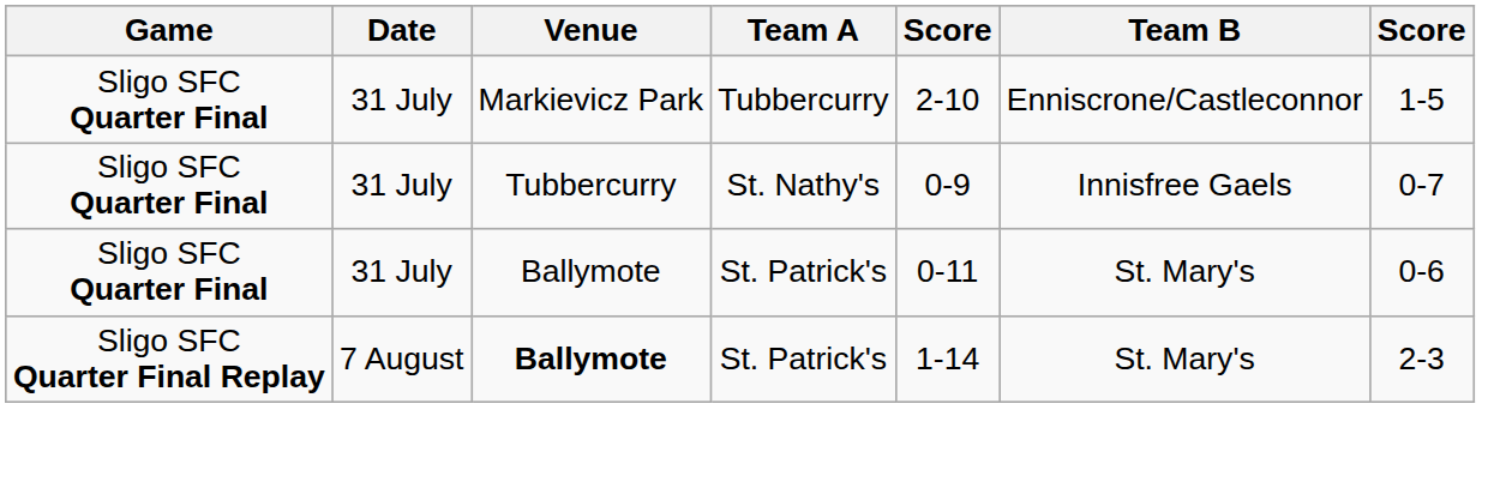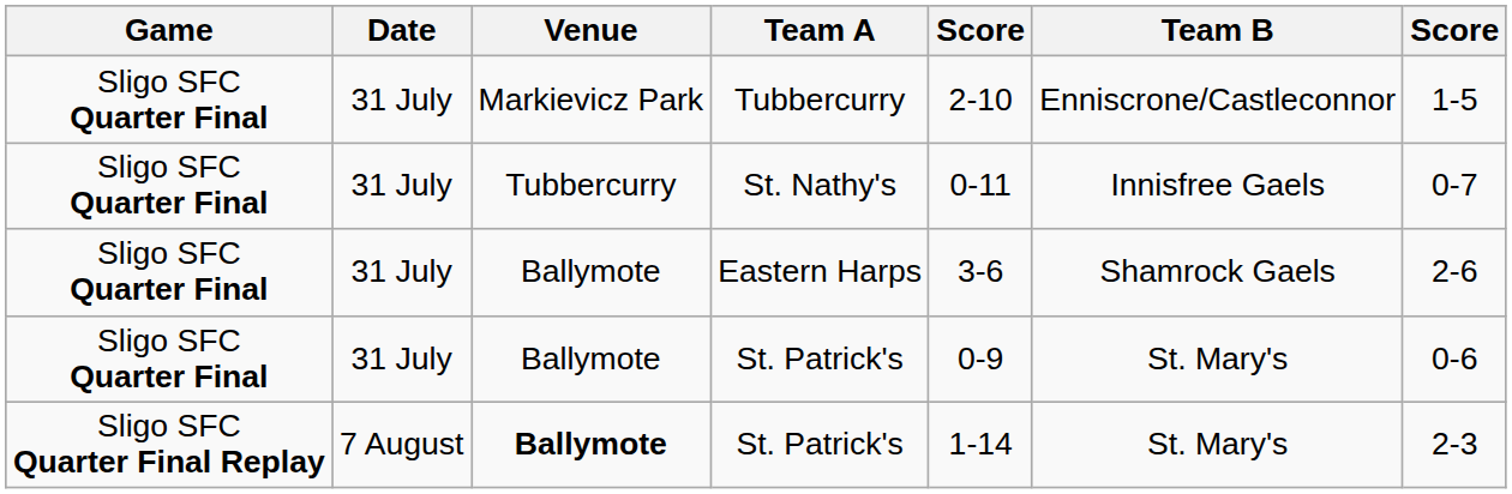 <table class="wikitable">
 <tr>
 <th>Game</th>
 <th>Date</th>
 <th>Venue</th>
 <th>Team A</th>
 <th>Score</th>
 <th>Team B</th>
 <th>Score</th>
 </tr>
 <tr align="center">
 <td>Sligo SFC<br><strong>Quarter Final</strong></td>
 <td>31 July</td>
 <td>Markievicz Park</td>
 <td>Tubbercurry</td>
 <td>2-10</td>
 <td>Enniscrone/Castleconnor</td>
 <td>1-5</td>
 </tr>
 <tr align="center">
 <td>Sligo SFC<br><strong>Quarter Final</strong></td>
 <td>31 July</td>
 <td>Tubbercurry</td>
 <td>St. Nathy's</td>
-<td>0-9</td>
+<td>0-11</td>
 <td>Innisfree Gaels</td>
 <td>0-7</td>
 </tr>
 <tr align="center">
 <td>Sligo SFC<br><strong>Quarter Final</strong></td>
 <td>31 July</td>
 <td>Ballymote</td>
+<td>Eastern Harps</td>
+<td>3-6</td>
+<td>Shamrock Gaels</td>
+<td>2-6</td>
+</tr>
+<tr align="center">
+<td>Sligo SFC<br><strong>Quarter Final</strong></td>
+<td>31 July</td>
+<td>Ballymote</td>
 <td>St. Patrick's</td>
-<td>0-11</td>
+<td>0-9</td>
 <td>St. Mary's</td>
 <td>0-6</td>
 </tr>
 <tr align="center">
 <td>Sligo SFC<br><strong>Quarter Final Replay</strong></td>
 <td>7 August</td>
 <td><strong>Ballymote</strong></td>
 <td>St. Patrick's</td>
 <td>1-14</td>
 <td>St. Mary's</td>
 <td>2-3</td>
 </tr>
 </table>
